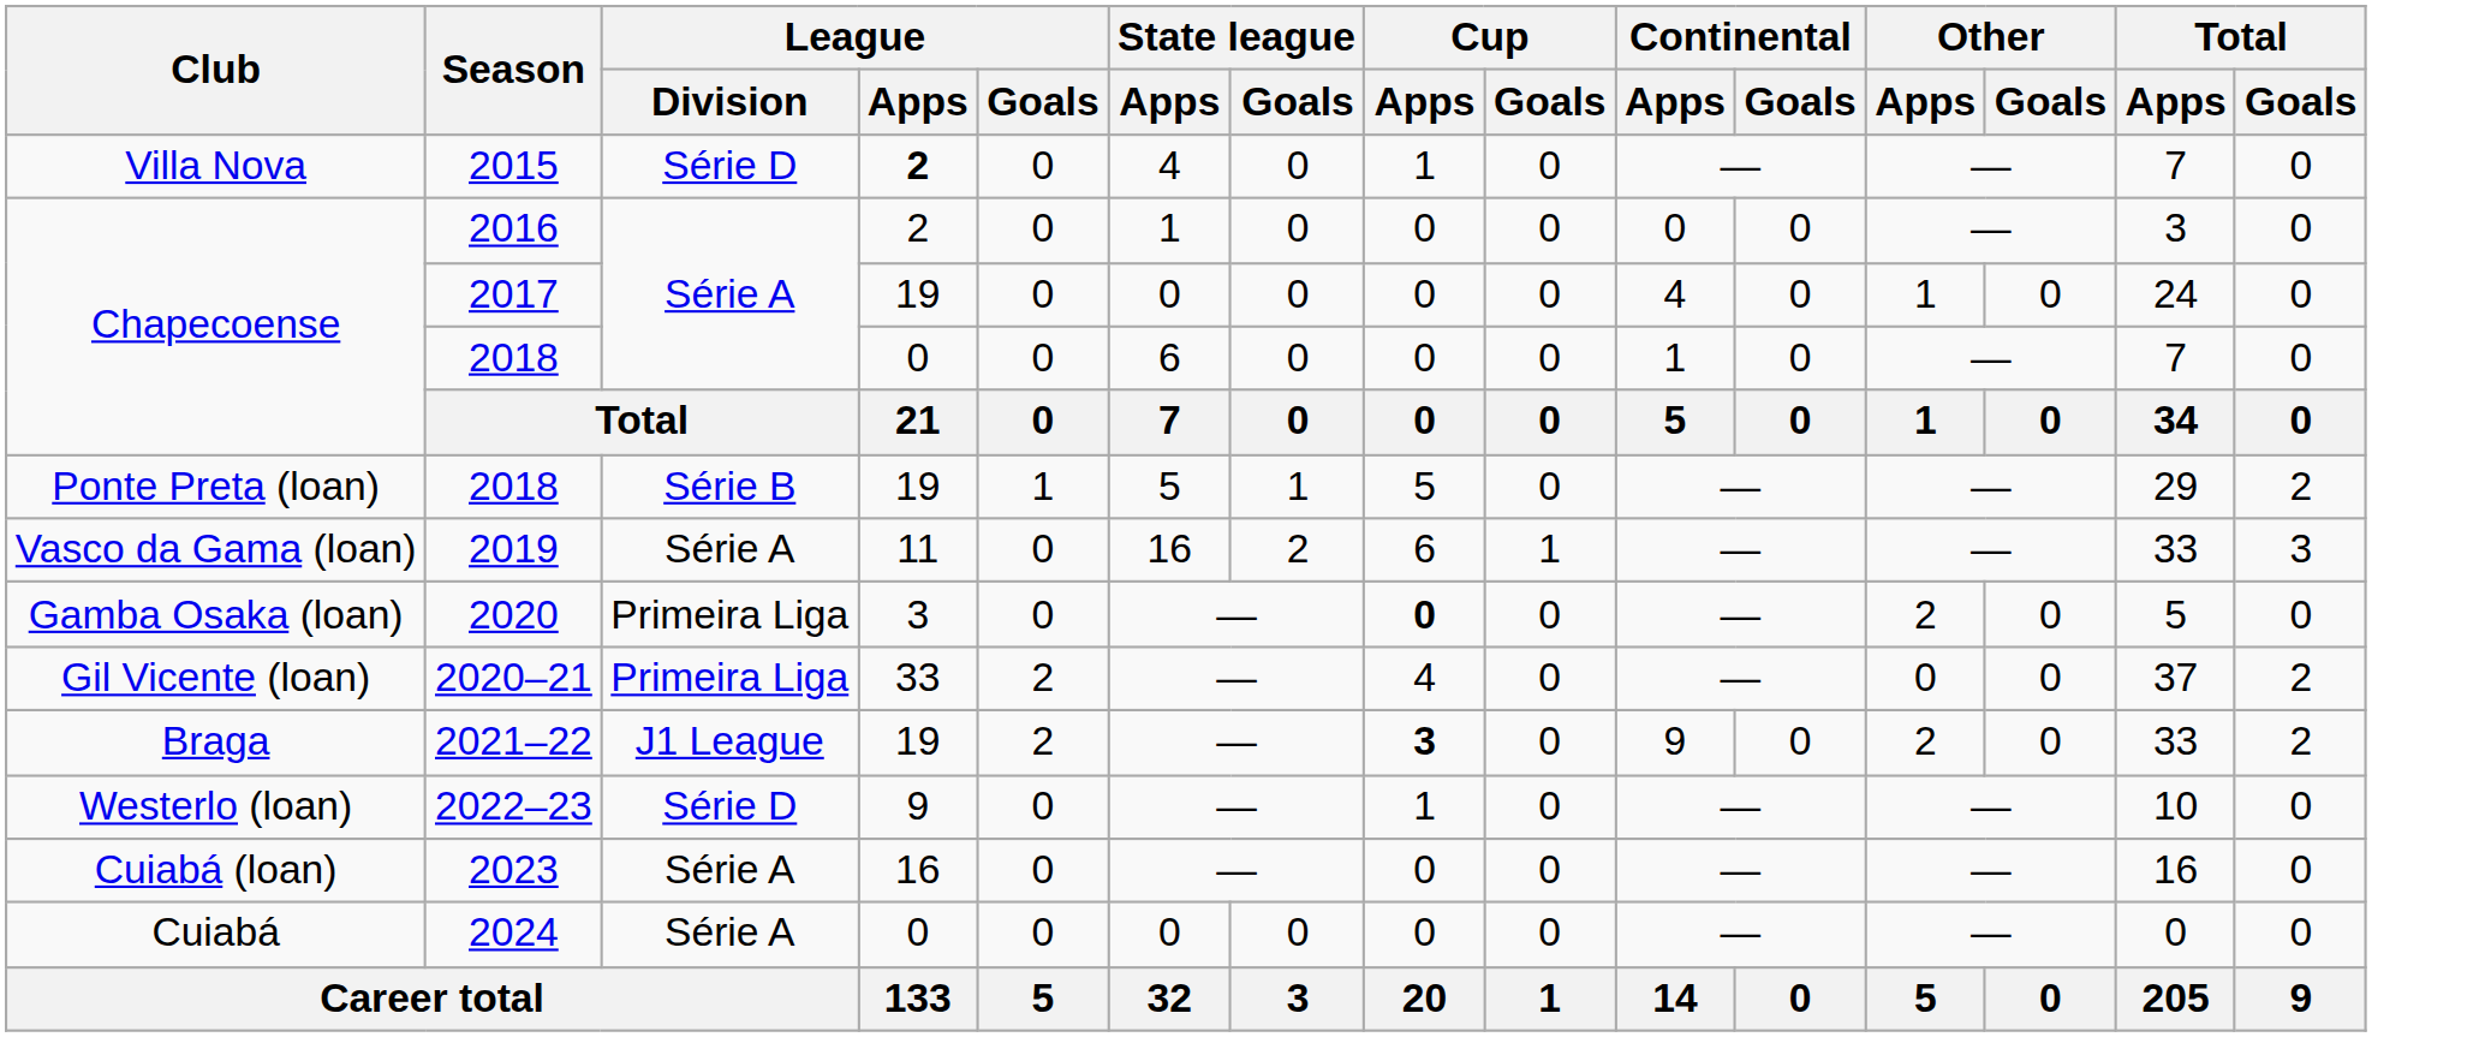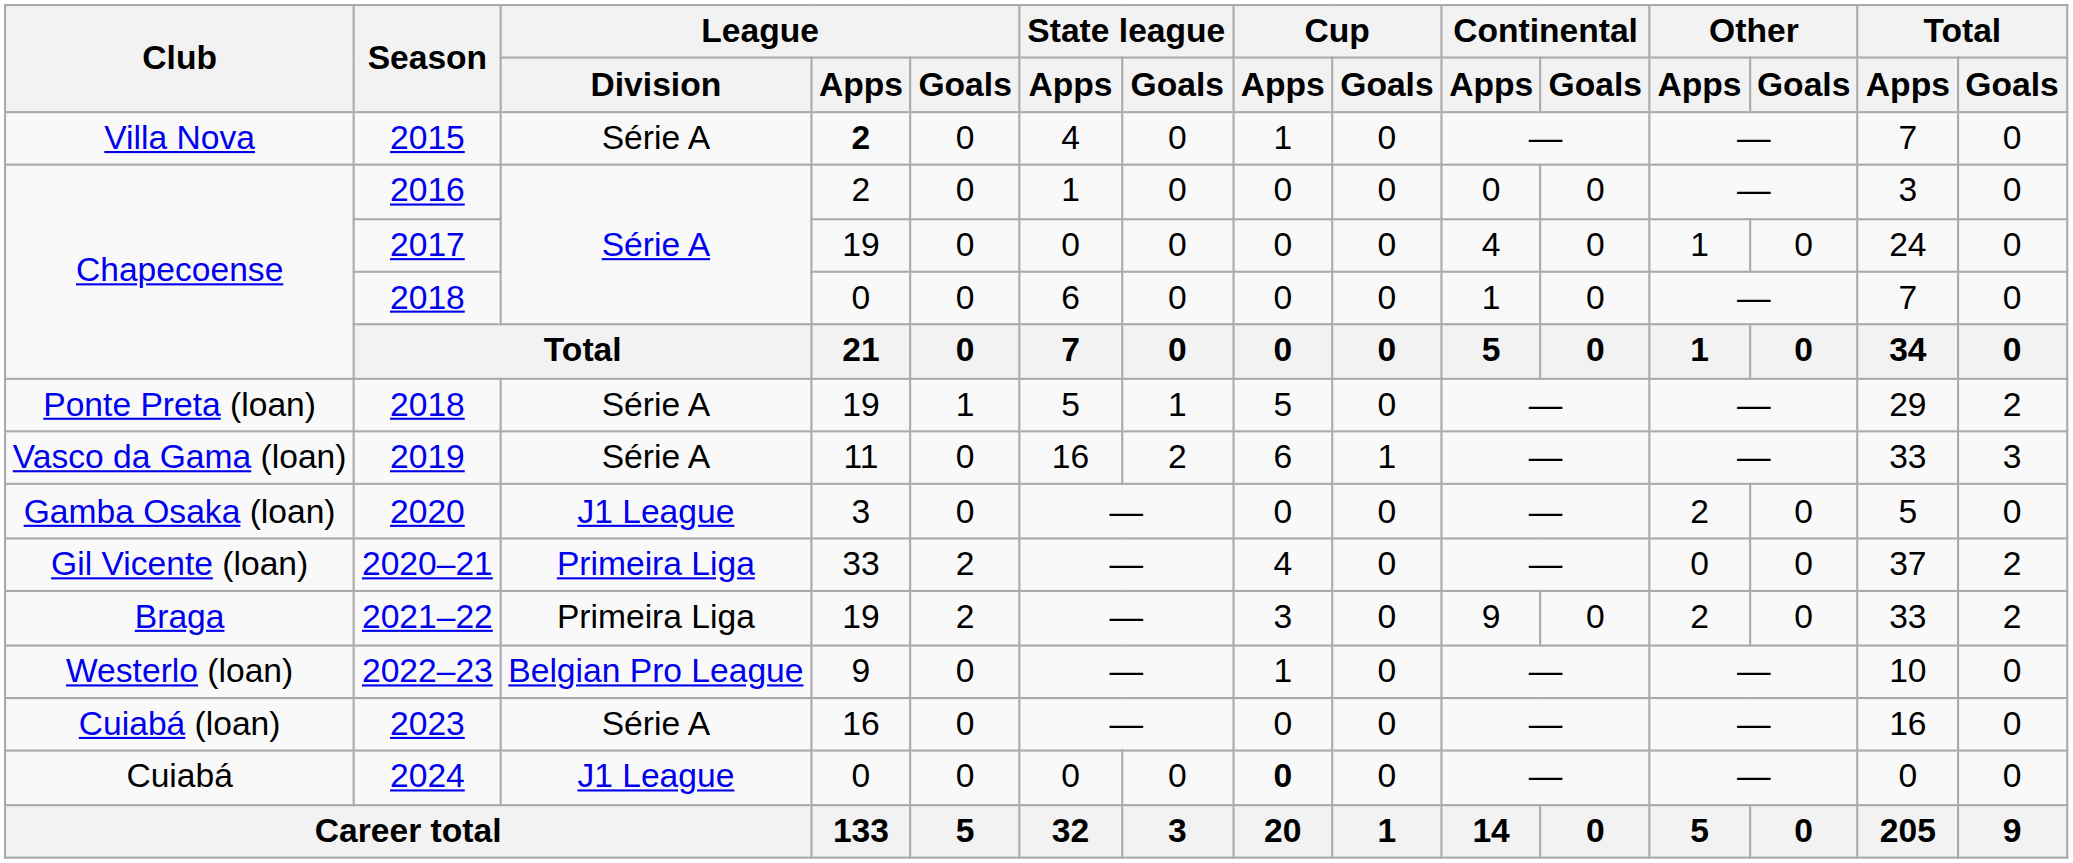 <table class="wikitable" style="text-align: center;">
 <tr>
 <th rowspan="2">Club</th>
 <th rowspan="2">Season</th>
 <th colspan="3">League</th>
 <th colspan="2">State league</th>
 <th colspan="2">Cup</th>
 <th colspan="2">Continental</th>
 <th colspan="2">Other</th>
 <th colspan="2">Total</th>
 </tr>
 <tr>
 <th>Division</th>
 <th>Apps</th>
 <th>Goals</th>
 <th>Apps</th>
 <th>Goals</th>
 <th>Apps</th>
 <th>Goals</th>
 <th>Apps</th>
 <th>Goals</th>
 <th>Apps</th>
 <th>Goals</th>
 <th>Apps</th>
 <th>Goals</th>
 </tr>
 <tr>
 <td valign="center"><a href='#'>Villa Nova</a></td>
 <td><a href='#'>2015</a></td>
-<td><a href='#'>Série D</a></td>
+<td>Série A</td>
 <td><strong>2</strong></td>
 <td>0</td>
 <td>4</td>
 <td>0</td>
 <td>1</td>
 <td>0</td>
 <td colspan="2">—</td>
 <td colspan="2">—</td>
 <td>7</td>
 <td>0</td>
 </tr>
 <tr>
 <td rowspan="4" valign="center"><a href='#'>Chapecoense</a></td>
 <td><a href='#'>2016</a></td>
 <td rowspan="3"><a href='#'>Série A</a></td>
 <td>2</td>
 <td>0</td>
 <td>1</td>
 <td>0</td>
 <td>0</td>
 <td>0</td>
 <td>0</td>
 <td>0</td>
 <td colspan="2">—</td>
 <td>3</td>
 <td>0</td>
 </tr>
 <tr>
 <td><a href='#'>2017</a></td>
 <td>19</td>
 <td>0</td>
 <td>0</td>
 <td>0</td>
 <td>0</td>
 <td>0</td>
 <td>4</td>
 <td>0</td>
 <td>1</td>
 <td>0</td>
 <td>24</td>
 <td>0</td>
 </tr>
 <tr>
 <td><a href='#'>2018</a></td>
 <td>0</td>
 <td>0</td>
 <td>6</td>
 <td>0</td>
 <td>0</td>
 <td>0</td>
 <td>1</td>
 <td>0</td>
 <td colspan="2">—</td>
 <td>7</td>
 <td>0</td>
 </tr>
 <tr>
 <th colspan="2">Total</th>
 <th>21</th>
 <th>0</th>
 <th>7</th>
 <th>0</th>
 <th>0</th>
 <th>0</th>
 <th>5</th>
 <th>0</th>
 <th>1</th>
 <th>0</th>
 <th>34</th>
 <th>0</th>
 </tr>
 <tr>
 <td valign="center"><a href='#'>Ponte Preta</a> (loan)</td>
 <td><a href='#'>2018</a></td>
-<td><a href='#'>Série B</a></td>
+<td>Série A</td>
 <td>19</td>
 <td>1</td>
 <td>5</td>
 <td>1</td>
 <td>5</td>
 <td>0</td>
 <td colspan="2">—</td>
 <td colspan="2">—</td>
 <td>29</td>
 <td>2</td>
 </tr>
 <tr>
 <td valign="center"><a href='#'>Vasco da Gama</a> (loan)</td>
 <td><a href='#'>2019</a></td>
 <td>Série A</td>
 <td>11</td>
 <td>0</td>
 <td>16</td>
 <td>2</td>
 <td>6</td>
 <td>1</td>
 <td colspan="2">—</td>
 <td colspan="2">—</td>
 <td>33</td>
 <td>3</td>
 </tr>
 <tr>
 <td valign="center"><a href='#'>Gamba Osaka</a> (loan)</td>
 <td><a href='#'>2020</a></td>
-<td>Primeira Liga</td>
+<td><a href='#'>J1 League</a></td>
 <td>3</td>
 <td>0</td>
 <td colspan="2">—</td>
-<td><strong>0</strong></td>
+<td>0</td>
 <td>0</td>
 <td colspan="2">—</td>
 <td>2</td>
 <td>0</td>
 <td>5</td>
 <td>0</td>
 </tr>
 <tr>
 <td valign="center"><a href='#'>Gil Vicente</a> (loan)</td>
 <td><a href='#'>2020–21</a></td>
 <td><a href='#'>Primeira Liga</a></td>
 <td>33</td>
 <td>2</td>
 <td colspan="2">—</td>
 <td>4</td>
 <td>0</td>
 <td colspan="2">—</td>
 <td>0</td>
 <td>0</td>
 <td>37</td>
 <td>2</td>
 </tr>
 <tr>
 <td valign="center"><a href='#'>Braga</a></td>
 <td><a href='#'>2021–22</a></td>
-<td><a href='#'>J1 League</a></td>
+<td>Primeira Liga</td>
 <td>19</td>
 <td>2</td>
 <td colspan="2">—</td>
-<td><strong>3</strong></td>
+<td>3</td>
 <td>0</td>
 <td>9</td>
 <td>0</td>
 <td>2</td>
 <td>0</td>
 <td>33</td>
 <td>2</td>
 </tr>
 <tr>
 <td valign="center"><a href='#'>Westerlo</a> (loan)</td>
 <td><a href='#'>2022–23</a></td>
-<td><a href='#'>Série D</a></td>
+<td><a href='#'>Belgian Pro League</a></td>
 <td>9</td>
 <td>0</td>
 <td colspan="2">—</td>
 <td>1</td>
 <td>0</td>
 <td colspan="2">—</td>
 <td colspan="2">—</td>
 <td>10</td>
 <td>0</td>
 </tr>
 <tr>
 <td valign="center"><a href='#'>Cuiabá</a> (loan)</td>
 <td><a href='#'>2023</a></td>
 <td>Série A</td>
 <td>16</td>
 <td>0</td>
 <td colspan="2">—</td>
 <td>0</td>
 <td>0</td>
 <td colspan="2">—</td>
 <td colspan="2">—</td>
 <td>16</td>
 <td>0</td>
 </tr>
 <tr>
 <td valign="center">Cuiabá</td>
 <td><a href='#'>2024</a></td>
-<td>Série A</td>
+<td><a href='#'>J1 League</a></td>
 <td>0</td>
 <td>0</td>
 <td>0</td>
 <td>0</td>
-<td>0</td>
+<td><strong>0</strong></td>
 <td>0</td>
 <td colspan="2">—</td>
 <td colspan="2">—</td>
 <td>0</td>
 <td>0</td>
 </tr>
 <tr>
 <th colspan="3"><strong>Career total</strong></th>
 <th>133</th>
 <th>5</th>
 <th>32</th>
 <th>3</th>
 <th>20</th>
 <th>1</th>
 <th>14</th>
 <th>0</th>
 <th>5</th>
 <th>0</th>
 <th>205</th>
 <th>9</th>
 </tr>
 </table>
